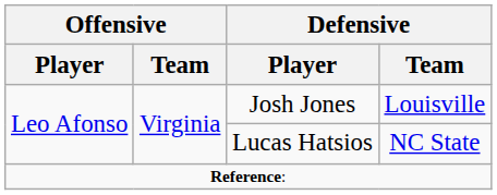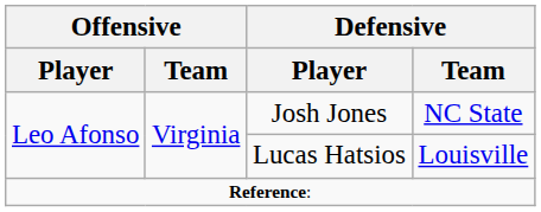 <table class="wikitable" style="text-align: center;">
 <tr>
 <th colspan="2">Offensive</th>
 <th colspan="2">Defensive</th>
 </tr>
 <tr>
 <th>Player</th>
 <th>Team</th>
 <th>Player</th>
 <th>Team</th>
 </tr>
 <tr>
 <td rowspan=2><a href='#'>Leo Afonso</a></td>
 <td rowspan=2><a href='#'>Virginia</a></td>
 <td>Josh Jones</td>
-<td><a href='#'>Louisville</a></td>
+<td><a href='#'>NC State</a></td>
 </tr>
 <tr>
 <td>Lucas Hatsios</td>
-<td><a href='#'>NC State</a></td>
+<td><a href='#'>Louisville</a></td>
 </tr>
 <tr>
 <td colspan="4"  style="font-size:8pt; text-align:center;"><strong>Reference</strong>:</td>
 </tr>
 </table>
